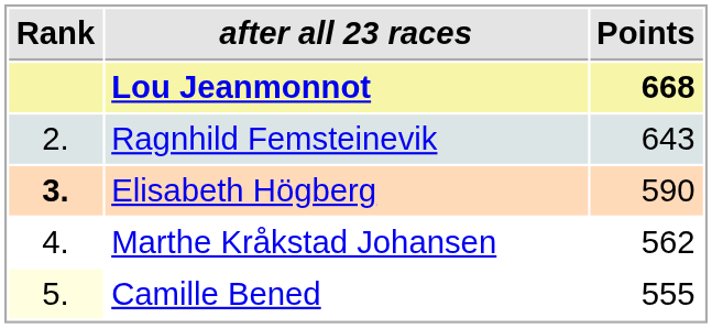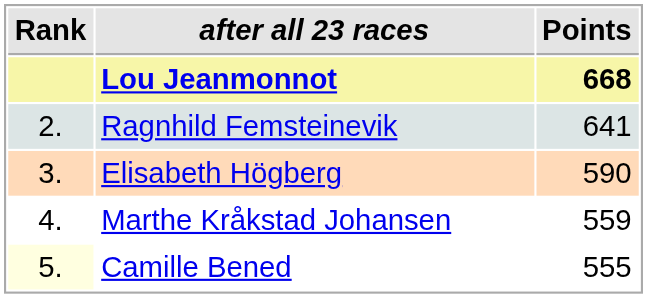 <table cellspacing="1" cellpadding="3" style="border:1px solid #aaa; font-size:86%;">
 <tr style="background:#e4e4e4;">
 <th style="border-bottom:1px solid #aaa; width:10px;">Rank</th>
 <th style="border-bottom:1px solid #aaa; width:200px; white-space:nowrap;"><em>after all 23 races</em></th>
 <th style="border-bottom:1px solid #aaa; width:20px;">Points</th>
 </tr>
 <tr style="background:#f7f6a8;">
 <td style="text-align:center"></td>
 <td> <strong><a href='#'>Lou Jeanmonnot</a></strong></td>
 <td align=right><strong>668</strong></td>
 </tr>
 <tr style="background:#dce5e5;">
 <td style="text-align:center">2.</td>
 <td> <a href='#'>Ragnhild Femsteinevik</a></td>
-<td align=right>643</td>
+<td align=right>641</td>
 </tr>
 <tr style="background:#ffdab9;">
-<td style="text-align:center"><strong>3.</strong></td>
+<td style="text-align:center">3.</td>
 <td> <a href='#'>Elisabeth Högberg</a></td>
 <td align=right>590</td>
 </tr>
 <tr>
 <td style="text-align:center">4.</td>
 <td> <a href='#'>Marthe Kråkstad Johansen</a></td>
-<td align=right>562</td>
+<td align=right>559</td>
 </tr>
 <tr>
 <td style="background: lightyellow; text-align:center">5.</td>
 <td> <a href='#'>Camille Bened</a></td>
 <td align=right>555</td>
 </tr>
 </table>
